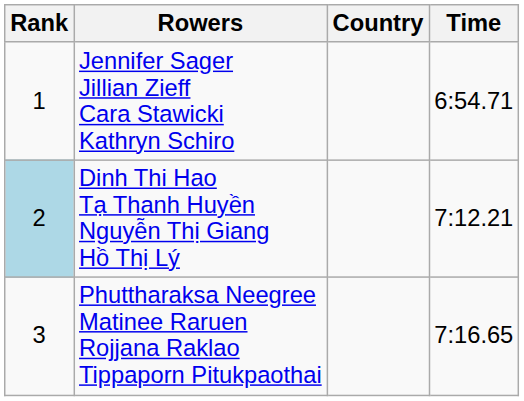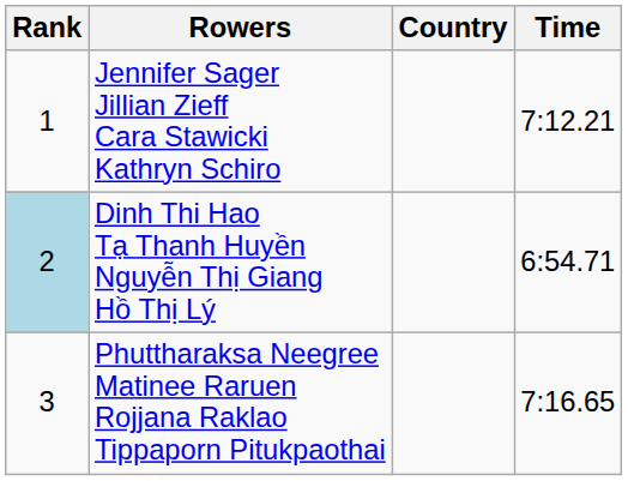 <table class="wikitable" style="text-align:center">
 <tr>
 <th>Rank</th>
 <th>Rowers</th>
 <th>Country</th>
 <th>Time</th>
 </tr>
 <tr>
 <td>1</td>
 <td align="left"><a href='#'>Jennifer Sager</a><br><a href='#'>Jillian Zieff</a><br><a href='#'>Cara Stawicki</a><br><a href='#'>Kathryn Schiro</a></td>
 <td align="left"></td>
-<td>6:54.71</td>
+<td>7:12.21</td>
 </tr>
 <tr>
 <td style="background: lightblue;">2</td>
 <td align="left"><a href='#'>Dinh Thi Hao</a><br><a href='#'>Tạ Thanh Huyền</a><br><a href='#'>Nguyễn Thị Giang</a><br><a href='#'>Hồ Thị Lý</a></td>
 <td align="left"></td>
-<td>7:12.21</td>
+<td>6:54.71</td>
 </tr>
 <tr>
 <td>3</td>
 <td align="left"><a href='#'>Phuttharaksa Neegree</a><br><a href='#'>Matinee Raruen</a><br><a href='#'>Rojjana Raklao</a><br><a href='#'>Tippaporn Pitukpaothai</a></td>
 <td align="left"></td>
 <td>7:16.65</td>
 </tr>
 </table>
